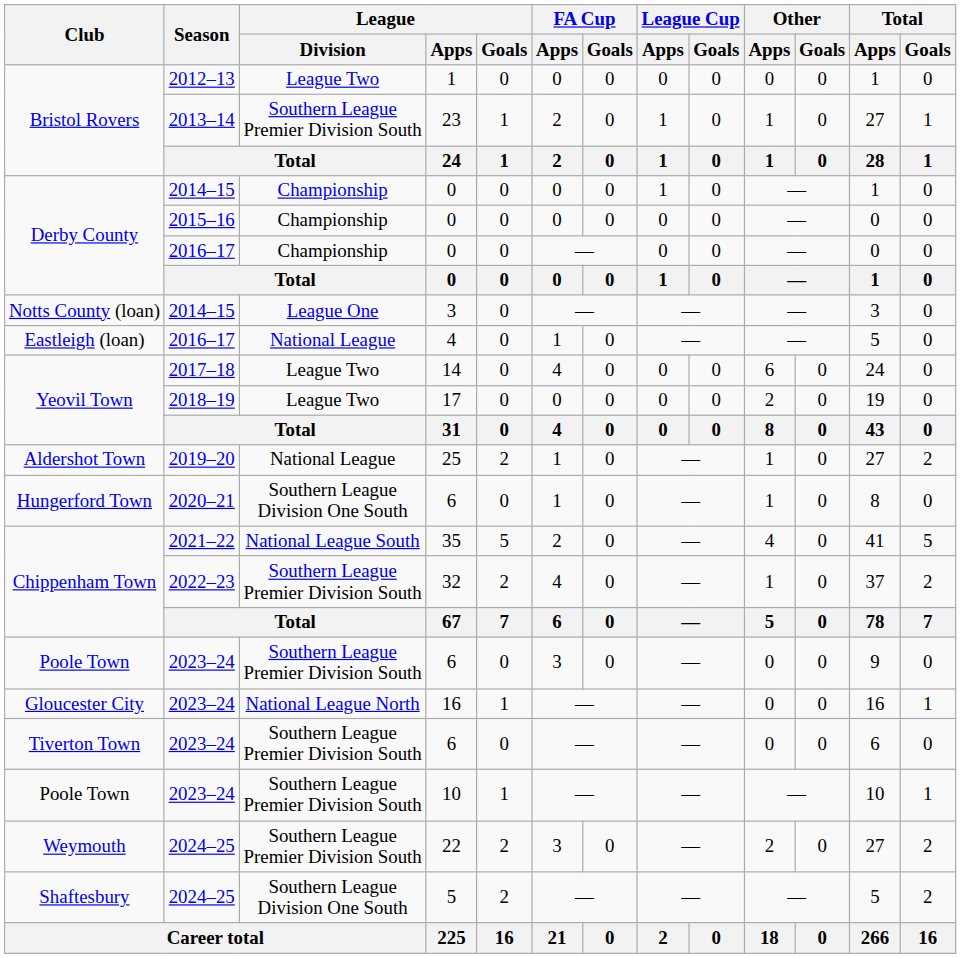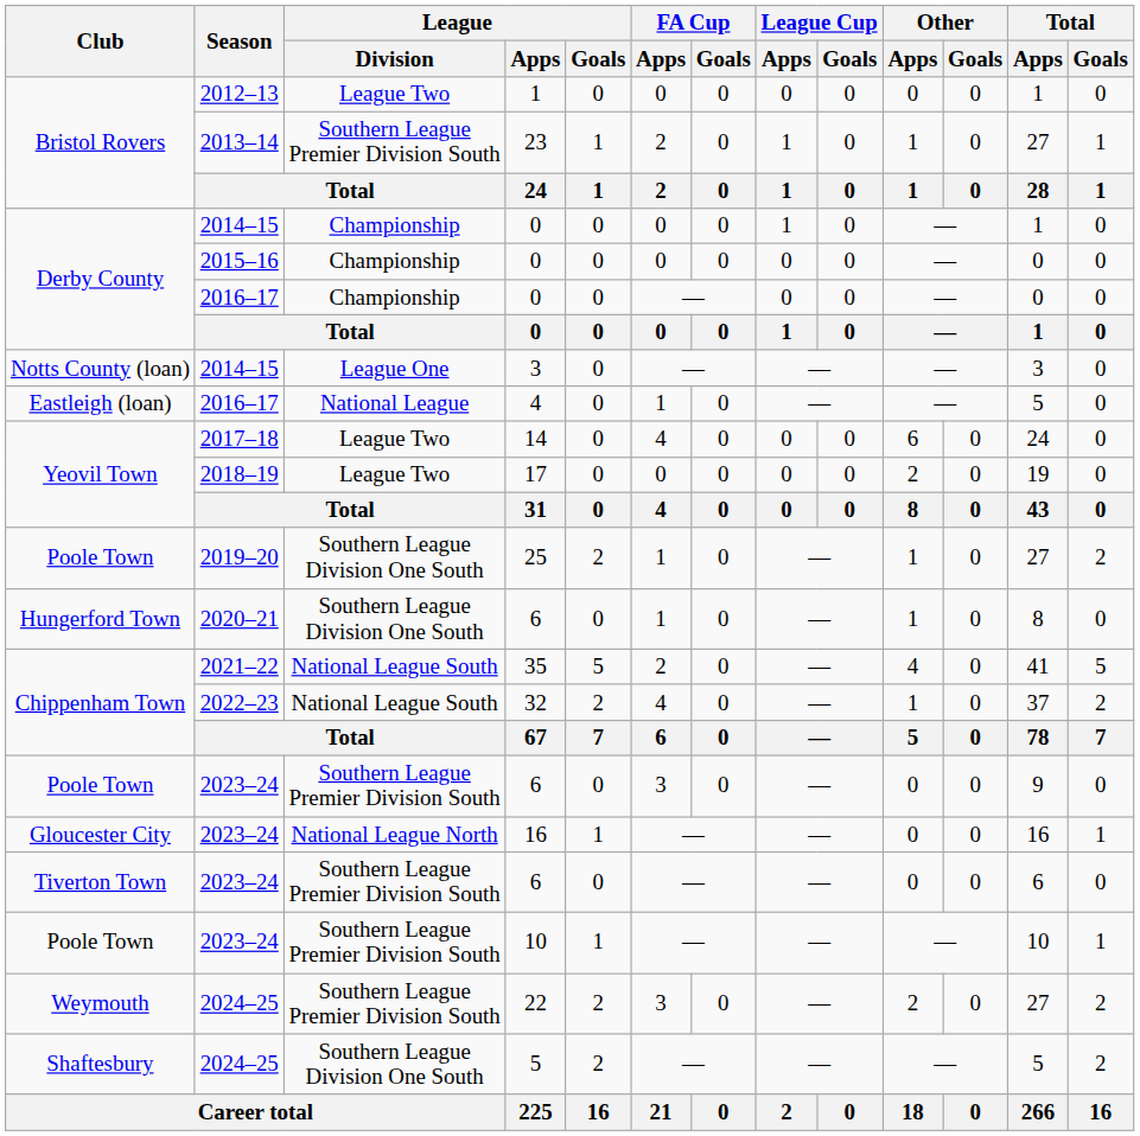 <table class="wikitable" style="text-align: center;">
 <tr>
 <th rowspan="2">Club</th>
 <th rowspan="2">Season</th>
 <th colspan="3">League</th>
 <th colspan="2"><a href='#'>FA Cup</a></th>
 <th colspan="2"><a href='#'>League Cup</a></th>
 <th colspan="2">Other</th>
 <th colspan="2">Total</th>
 </tr>
 <tr>
 <th>Division</th>
 <th>Apps</th>
 <th>Goals</th>
 <th>Apps</th>
 <th>Goals</th>
 <th>Apps</th>
 <th>Goals</th>
 <th>Apps</th>
 <th>Goals</th>
 <th>Apps</th>
 <th>Goals</th>
 </tr>
 <tr>
 <td rowspan="3"><a href='#'>Bristol Rovers</a></td>
 <td><a href='#'>2012–13</a></td>
 <td><a href='#'>League Two</a></td>
 <td>1</td>
 <td>0</td>
 <td>0</td>
 <td>0</td>
 <td>0</td>
 <td>0</td>
 <td>0</td>
 <td>0</td>
 <td>1</td>
 <td>0</td>
 </tr>
 <tr>
 <td><a href='#'>2013–14</a></td>
 <td><a href='#'>Southern League</a><br>Premier Division South</td>
 <td>23</td>
 <td>1</td>
 <td>2</td>
 <td>0</td>
 <td>1</td>
 <td>0</td>
 <td>1</td>
 <td>0</td>
 <td>27</td>
 <td>1</td>
 </tr>
 <tr>
 <th colspan=2>Total</th>
 <th>24</th>
 <th>1</th>
 <th>2</th>
 <th>0</th>
 <th>1</th>
 <th>0</th>
 <th>1</th>
 <th>0</th>
 <th>28</th>
 <th>1</th>
 </tr>
 <tr>
 <td rowspan="4"><a href='#'>Derby County</a></td>
 <td><a href='#'>2014–15</a></td>
 <td><a href='#'>Championship</a></td>
 <td>0</td>
 <td>0</td>
 <td>0</td>
 <td>0</td>
 <td>1</td>
 <td>0</td>
 <td colspan="2">—</td>
 <td>1</td>
 <td>0</td>
 </tr>
 <tr>
 <td><a href='#'>2015–16</a></td>
 <td>Championship</td>
 <td>0</td>
 <td>0</td>
 <td>0</td>
 <td>0</td>
 <td>0</td>
 <td>0</td>
 <td colspan="2">—</td>
 <td>0</td>
 <td>0</td>
 </tr>
 <tr>
 <td><a href='#'>2016–17</a></td>
 <td>Championship</td>
 <td>0</td>
 <td>0</td>
 <td colspan="2">—</td>
 <td>0</td>
 <td>0</td>
 <td colspan="2">—</td>
 <td>0</td>
 <td>0</td>
 </tr>
 <tr>
 <th colspan=2>Total</th>
 <th>0</th>
 <th>0</th>
 <th>0</th>
 <th>0</th>
 <th>1</th>
 <th>0</th>
 <th colspan="2">—</th>
 <th>1</th>
 <th>0</th>
 </tr>
 <tr>
 <td><a href='#'>Notts County</a> (loan)</td>
 <td><a href='#'>2014–15</a></td>
 <td><a href='#'>League One</a></td>
 <td>3</td>
 <td>0</td>
 <td colspan="2">—</td>
 <td colspan="2">—</td>
 <td colspan="2">—</td>
 <td>3</td>
 <td>0</td>
 </tr>
 <tr>
 <td><a href='#'>Eastleigh</a> (loan)</td>
 <td><a href='#'>2016–17</a></td>
 <td><a href='#'>National League</a></td>
 <td>4</td>
 <td>0</td>
 <td>1</td>
 <td>0</td>
 <td colspan="2">—</td>
 <td colspan="2">—</td>
 <td>5</td>
 <td>0</td>
 </tr>
 <tr>
 <td rowspan="3"><a href='#'>Yeovil Town</a></td>
 <td><a href='#'>2017–18</a></td>
 <td>League Two</td>
 <td>14</td>
 <td>0</td>
 <td>4</td>
 <td>0</td>
 <td>0</td>
 <td>0</td>
 <td>6</td>
 <td>0</td>
 <td>24</td>
 <td>0</td>
 </tr>
 <tr>
 <td><a href='#'>2018–19</a></td>
 <td>League Two</td>
 <td>17</td>
 <td>0</td>
 <td>0</td>
 <td>0</td>
 <td>0</td>
 <td>0</td>
 <td>2</td>
 <td>0</td>
 <td>19</td>
 <td>0</td>
 </tr>
 <tr>
 <th colspan=2>Total</th>
 <th>31</th>
 <th>0</th>
 <th>4</th>
 <th>0</th>
 <th>0</th>
 <th>0</th>
 <th>8</th>
 <th>0</th>
 <th>43</th>
 <th>0</th>
 </tr>
 <tr>
-<td><a href='#'>Aldershot Town</a></td>
+<td><a href='#'>Poole Town</a></td>
 <td><a href='#'>2019–20</a></td>
-<td>National League</td>
+<td>Southern League<br>Division One South</td>
 <td>25</td>
 <td>2</td>
 <td>1</td>
 <td>0</td>
 <td colspan="2">—</td>
 <td>1</td>
 <td>0</td>
 <td>27</td>
 <td>2</td>
 </tr>
 <tr>
 <td><a href='#'>Hungerford Town</a></td>
 <td><a href='#'>2020–21</a></td>
 <td>Southern League<br>Division One South</td>
 <td>6</td>
 <td>0</td>
 <td>1</td>
 <td>0</td>
 <td colspan="2">—</td>
 <td>1</td>
 <td>0</td>
 <td>8</td>
 <td>0</td>
 </tr>
 <tr>
 <td rowspan=3><a href='#'>Chippenham Town</a></td>
 <td><a href='#'>2021–22</a></td>
 <td><a href='#'>National League South</a></td>
 <td>35</td>
 <td>5</td>
 <td>2</td>
 <td>0</td>
 <td colspan="2">—</td>
 <td>4</td>
 <td>0</td>
 <td>41</td>
 <td>5</td>
 </tr>
 <tr>
 <td><a href='#'>2022–23</a></td>
-<td><a href='#'>Southern League</a><br>Premier Division South</td>
+<td>National League South</td>
 <td>32</td>
 <td>2</td>
 <td>4</td>
 <td>0</td>
 <td colspan="2">—</td>
 <td>1</td>
 <td>0</td>
 <td>37</td>
 <td>2</td>
 </tr>
 <tr>
 <th colspan=2>Total</th>
 <th>67</th>
 <th>7</th>
 <th>6</th>
 <th>0</th>
 <th colspan="2">—</th>
 <th>5</th>
 <th>0</th>
 <th>78</th>
 <th>7</th>
 </tr>
 <tr>
 <td><a href='#'>Poole Town</a></td>
 <td><a href='#'>2023–24</a></td>
 <td><a href='#'>Southern League</a><br>Premier Division South</td>
 <td>6</td>
 <td>0</td>
 <td>3</td>
 <td>0</td>
 <td colspan="2">—</td>
 <td>0</td>
 <td>0</td>
 <td>9</td>
 <td>0</td>
 </tr>
 <tr>
 <td><a href='#'>Gloucester City</a></td>
 <td><a href='#'>2023–24</a></td>
 <td><a href='#'>National League North</a></td>
 <td>16</td>
 <td>1</td>
 <td colspan="2">—</td>
 <td colspan="2">—</td>
 <td>0</td>
 <td>0</td>
 <td>16</td>
 <td>1</td>
 </tr>
 <tr>
 <td><a href='#'>Tiverton Town</a></td>
 <td><a href='#'>2023–24</a></td>
 <td>Southern League<br>Premier Division South</td>
 <td>6</td>
 <td>0</td>
 <td colspan="2">—</td>
 <td colspan="2">—</td>
 <td>0</td>
 <td>0</td>
 <td>6</td>
 <td>0</td>
 </tr>
 <tr>
 <td>Poole Town</td>
 <td><a href='#'>2023–24</a></td>
 <td>Southern League<br>Premier Division South</td>
 <td>10</td>
 <td>1</td>
 <td colspan="2">—</td>
 <td colspan="2">—</td>
 <td colspan="2">—</td>
 <td>10</td>
 <td>1</td>
 </tr>
 <tr>
 <td><a href='#'>Weymouth</a></td>
 <td><a href='#'>2024–25</a></td>
 <td>Southern League<br>Premier Division South</td>
 <td>22</td>
 <td>2</td>
 <td>3</td>
 <td>0</td>
 <td colspan="2">—</td>
 <td>2</td>
 <td>0</td>
 <td>27</td>
 <td>2</td>
 </tr>
 <tr>
 <td><a href='#'>Shaftesbury</a></td>
 <td><a href='#'>2024–25</a></td>
 <td>Southern League<br>Division One South</td>
 <td>5</td>
 <td>2</td>
 <td colspan="2">—</td>
 <td colspan="2">—</td>
 <td colspan="2">—</td>
 <td>5</td>
 <td>2</td>
 </tr>
 <tr>
 <th colspan=3>Career total</th>
 <th>225</th>
 <th>16</th>
 <th>21</th>
 <th>0</th>
 <th>2</th>
 <th>0</th>
 <th>18</th>
 <th>0</th>
 <th>266</th>
 <th>16</th>
 </tr>
 </table>
